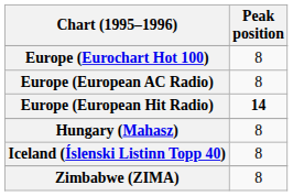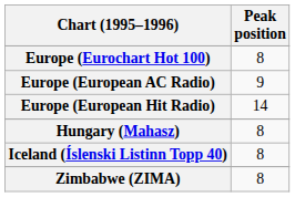 <table class="wikitable sortable plainrowheaders" style="text-align:center">
 <tr>
 <th>Chart (1995–1996)</th>
 <th>Peak<br>position</th>
 </tr>
 <tr>
 </tr>
 <tr>
 </tr>
 <tr>
 </tr>
 <tr>
 </tr>
 <tr>
 <th scope="row">Europe (<a href='#'>Eurochart Hot 100</a>)</th>
 <td>8</td>
 </tr>
 <tr>
 <th scope="row">Europe (European AC Radio)</th>
-<td>8</td>
+<td>9</td>
 </tr>
 <tr>
 <th scope="row">Europe (European Hit Radio)</th>
-<td><strong>14</strong></td>
+<td>14</td>
 </tr>
 <tr>
 </tr>
 <tr>
 </tr>
 <tr>
 <th scope="row">Hungary (<a href='#'>Mahasz</a>)</th>
 <td>8</td>
 </tr>
 <tr>
 <th scope="row">Iceland (<a href='#'>Íslenski Listinn Topp 40</a>)</th>
 <td>8</td>
 </tr>
 <tr>
 </tr>
 <tr>
 </tr>
 <tr>
 </tr>
 <tr>
 </tr>
 <tr>
 </tr>
 <tr>
 </tr>
 <tr>
 </tr>
 <tr>
 </tr>
 <tr>
 <th scope="row">Zimbabwe (ZIMA)</th>
 <td>8</td>
 </tr>
 </table>
